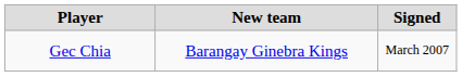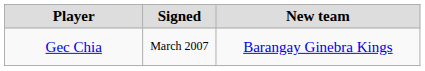 <table class="wikitable" style="text-align: center">
 <tr align="center" bgcolor="#dddddd">
 <td style="width:140px"><strong>Player</strong></td>
+<td style="width:70px"><strong>Signed</strong></td>
 <td style="width:210px"><strong>New team</strong></td>
-<td style="width:70px"><strong>Signed</strong></td>
 </tr>
 <tr style="height:40px">
 <td><a href='#'>Gec Chia</a></td>
+<td style="font-size: 80%">March 2007</td>
 <td><a href='#'>Barangay Ginebra Kings</a></td>
-<td style="font-size: 80%">March 2007</td>
 </tr>
 </table>
